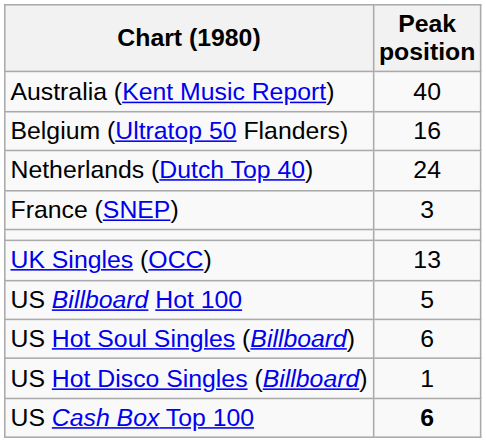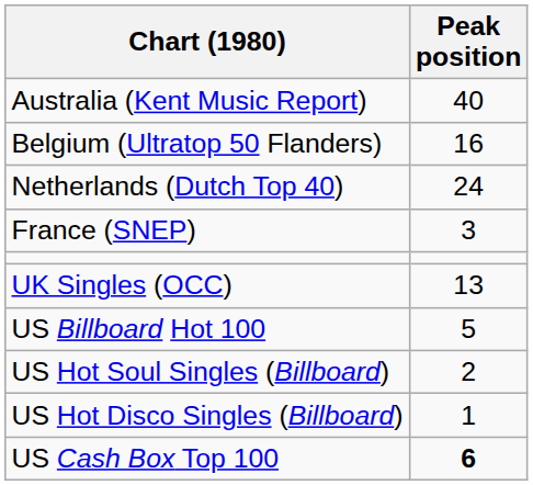 <table class="wikitable sortable">
 <tr>
 <th style="text-align:center;">Chart (1980)</th>
 <th style="text-align:center;">Peak<br>position</th>
 </tr>
 <tr>
 <td align="left">Australia (<a href='#'>Kent Music Report</a>)</td>
 <td style="text-align:center;">40</td>
 </tr>
 <tr>
 <td align="left">Belgium (<a href='#'>Ultratop 50</a> Flanders)</td>
 <td style="text-align:center;">16</td>
 </tr>
 <tr>
 <td align="left">Netherlands (<a href='#'>Dutch Top 40</a>)</td>
 <td style="text-align:center;">24</td>
 </tr>
 <tr>
 <td align="left">France (<a href='#'>SNEP</a>)</td>
 <td style="text-align:center;">3</td>
 </tr>
 <tr>
 <td></td>
 </tr>
 <tr>
 <td align="left"><a href='#'>UK Singles</a> (<a href='#'>OCC</a>)</td>
 <td style="text-align:center;">13</td>
 </tr>
 <tr>
 <td align="left">US <em><a href='#'>Billboard</a></em> <a href='#'>Hot 100</a></td>
 <td style="text-align:center;">5</td>
 </tr>
 <tr>
 <td align="left">US <a href='#'>Hot Soul Singles</a> (<em><a href='#'>Billboard</a></em>)</td>
-<td style="text-align:center;">6</td>
+<td style="text-align:center;">2</td>
 </tr>
 <tr>
 <td align="left">US <a href='#'>Hot Disco Singles</a> (<em><a href='#'>Billboard</a></em>)</td>
 <td style="text-align:center;">1</td>
 </tr>
 <tr>
 <td align="left">US <a href='#'><em>Cash Box</em> Top 100</a></td>
 <td style="text-align:center;"><strong>6</strong></td>
 </tr>
 </table>
